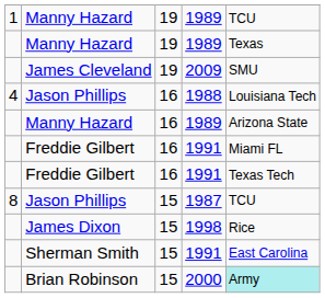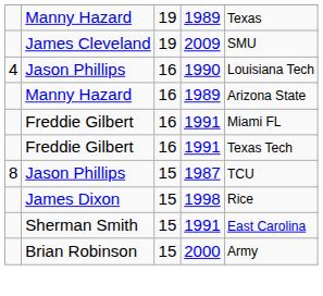 <table class="wikitable">
 <tr>
-</tr>
-<tr>
-<td>1</td>
-<td><a href='#'>Manny Hazard</a></td>
-<td>19</td>
-<td><a href='#'>1989</a></td>
-<td style="font-size:80%;">TCU</td>
 </tr>
 <tr>
 <td></td>
 <td><a href='#'>Manny Hazard</a></td>
 <td>19</td>
 <td><a href='#'>1989</a></td>
 <td style="font-size:80%;">Texas</td>
 </tr>
 <tr>
 <td></td>
 <td><a href='#'>James Cleveland</a></td>
 <td>19</td>
 <td><a href='#'>2009</a></td>
 <td style="font-size:80%;">SMU</td>
 </tr>
 <tr>
 <td>4</td>
 <td><a href='#'>Jason Phillips</a></td>
 <td>16</td>
-<td><a href='#'>1988</a></td>
+<td><a href='#'>1990</a></td>
 <td style="font-size:80%;">Louisiana Tech</td>
 </tr>
 <tr>
 <td></td>
 <td><a href='#'>Manny Hazard</a></td>
 <td>16</td>
 <td><a href='#'>1989</a></td>
 <td style="font-size:80%;">Arizona State</td>
 </tr>
 <tr>
 <td></td>
 <td>Freddie Gilbert</td>
 <td>16</td>
 <td><a href='#'>1991</a></td>
 <td style="font-size:80%;">Miami FL</td>
 </tr>
 <tr>
 <td></td>
 <td>Freddie Gilbert</td>
 <td>16</td>
 <td><a href='#'>1991</a></td>
 <td style="font-size:80%;">Texas Tech</td>
 </tr>
 <tr>
 <td>8</td>
 <td><a href='#'>Jason Phillips</a></td>
 <td>15</td>
 <td><a href='#'>1987</a></td>
 <td style="font-size:80%;">TCU</td>
 </tr>
 <tr>
 <td></td>
 <td><a href='#'>James Dixon</a></td>
 <td>15</td>
 <td><a href='#'>1998</a></td>
 <td style="font-size:80%;">Rice</td>
 </tr>
 <tr>
 <td></td>
 <td>Sherman Smith</td>
 <td>15</td>
 <td><a href='#'>1991</a></td>
 <td style="font-size:80%;"><a href='#'>East Carolina</a></td>
 </tr>
 <tr>
 <td></td>
 <td>Brian Robinson</td>
 <td>15</td>
 <td><a href='#'>2000</a></td>
-<td style="background: paleturquoise; font-size:80%;">Army</td>
+<td style="font-size:80%;">Army</td>
 </tr>
 </table>
